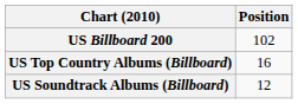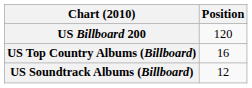 <table class="wikitable sortable plainrowheaders" style="text-align:center">
 <tr>
 <th scope="col">Chart (2010)</th>
 <th scope="col">Position</th>
 </tr>
 <tr>
 <th scope="row">US <em>Billboard</em> 200</th>
-<td>102</td>
+<td>120</td>
 </tr>
 <tr>
 <th scope="row">US Top Country Albums (<em>Billboard</em>)</th>
 <td>16</td>
 </tr>
 <tr>
 <th scope="row">US Soundtrack Albums (<em>Billboard</em>)</th>
 <td>12</td>
 </tr>
 </table>
